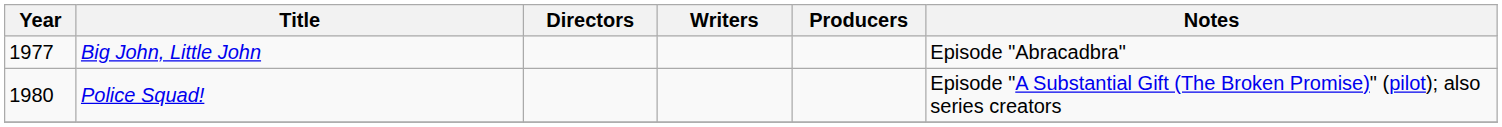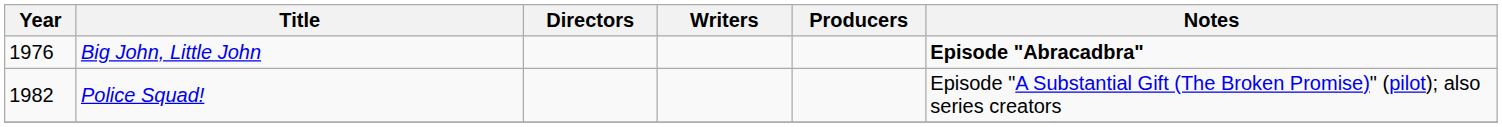 <table class="wikitable">
 <tr>
 <th width=50>Year</th>
 <th width=350>Title</th>
 <th width=100>Directors</th>
 <th width=100>Writers</th>
 <th width=100>Producers</th>
 <th width=450>Notes</th>
 </tr>
 <tr>
-<td>1977</td>
+<td>1976</td>
 <td><em><a href='#'>Big John, Little John</a></em></td>
 <td></td>
 <td></td>
 <td></td>
-<td>Episode "Abracadbra"</td>
+<td><strong>Episode "Abracadbra"</strong></td>
 </tr>
 <tr>
-<td>1980</td>
+<td>1982</td>
 <td><em><a href='#'>Police Squad!</a></em></td>
 <td></td>
 <td></td>
 <td></td>
 <td>Episode "<a href='#'>A Substantial Gift (The Broken Promise)</a>" (<a href='#'>pilot</a>); also series creators</td>
 </tr>
 <tr>
 </tr>
 </table>
